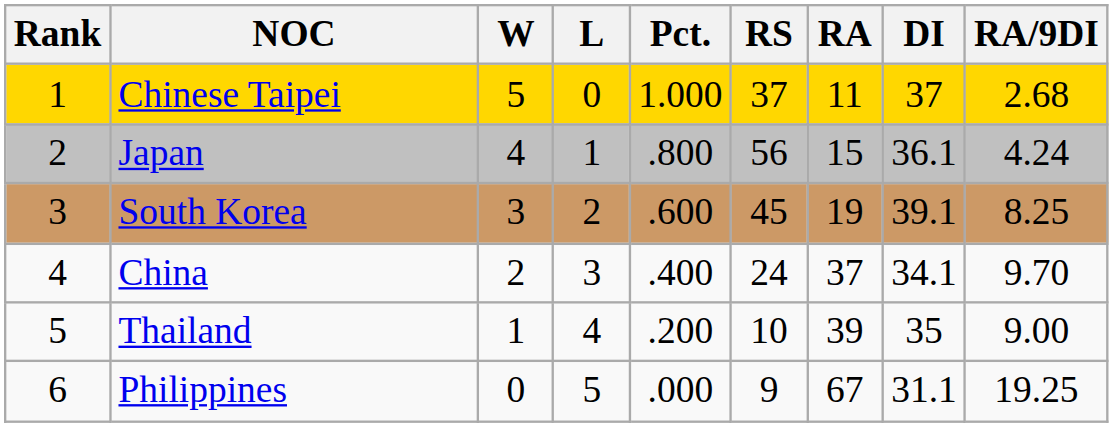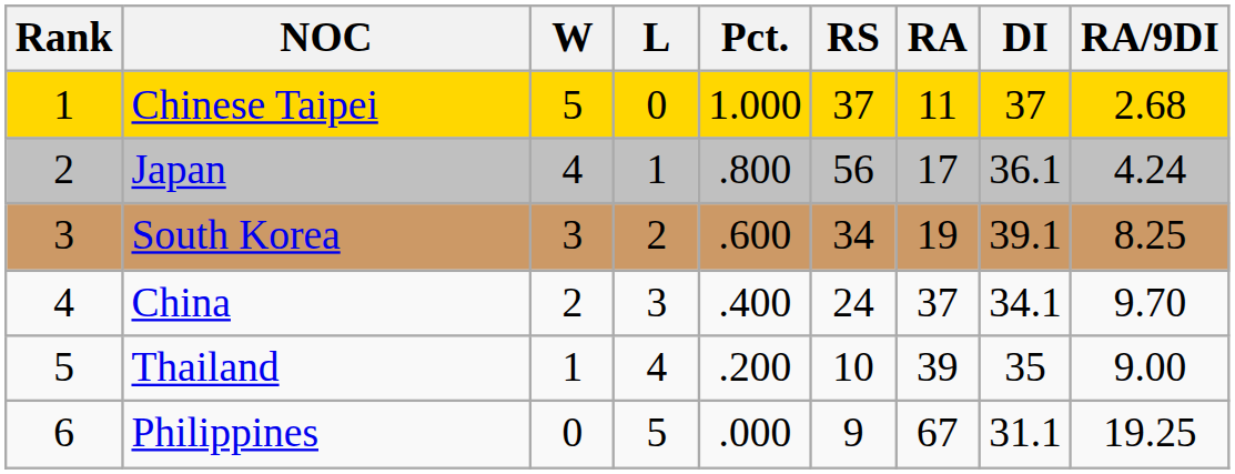 <table class=wikitable style="text-align:center">
 <tr>
 <th>Rank</th>
 <th width=150>NOC</th>
 <th width=25>W</th>
 <th width=25>L</th>
 <th width=25>Pct.</th>
 <th width=25>RS</th>
 <th width=25>RA</th>
 <th width=25>DI</th>
 <th width=25>RA/9DI</th>
 </tr>
 <tr bgcolor=gold>
 <td>1</td>
 <td style="text-align:left"> <a href='#'>Chinese Taipei</a></td>
 <td>5</td>
 <td>0</td>
 <td>1.000</td>
 <td>37</td>
 <td>11</td>
 <td>37</td>
 <td>2.68</td>
 </tr>
 <tr bgcolor=silver>
 <td>2</td>
 <td style="text-align:left"> <a href='#'>Japan</a></td>
 <td>4</td>
 <td>1</td>
 <td>.800</td>
 <td>56</td>
-<td>15</td>
+<td>17</td>
 <td>36.1</td>
 <td>4.24</td>
 </tr>
 <tr bgcolor=CC9966>
 <td>3</td>
 <td style="text-align:left"> <a href='#'>South Korea</a></td>
 <td>3</td>
 <td>2</td>
 <td>.600</td>
-<td>45</td>
+<td>34</td>
 <td>19</td>
 <td>39.1</td>
 <td>8.25</td>
 </tr>
 <tr>
 <td>4</td>
 <td style="text-align:left"> <a href='#'>China</a></td>
 <td>2</td>
 <td>3</td>
 <td>.400</td>
 <td>24</td>
 <td>37</td>
 <td>34.1</td>
 <td>9.70</td>
 </tr>
 <tr>
 <td>5</td>
 <td style="text-align:left"> <a href='#'>Thailand</a></td>
 <td>1</td>
 <td>4</td>
 <td>.200</td>
 <td>10</td>
 <td>39</td>
 <td>35</td>
 <td>9.00</td>
 </tr>
 <tr>
 <td>6</td>
 <td style="text-align:left"> <a href='#'>Philippines</a></td>
 <td>0</td>
 <td>5</td>
 <td>.000</td>
 <td>9</td>
 <td>67</td>
 <td>31.1</td>
 <td>19.25</td>
 </tr>
 </table>
